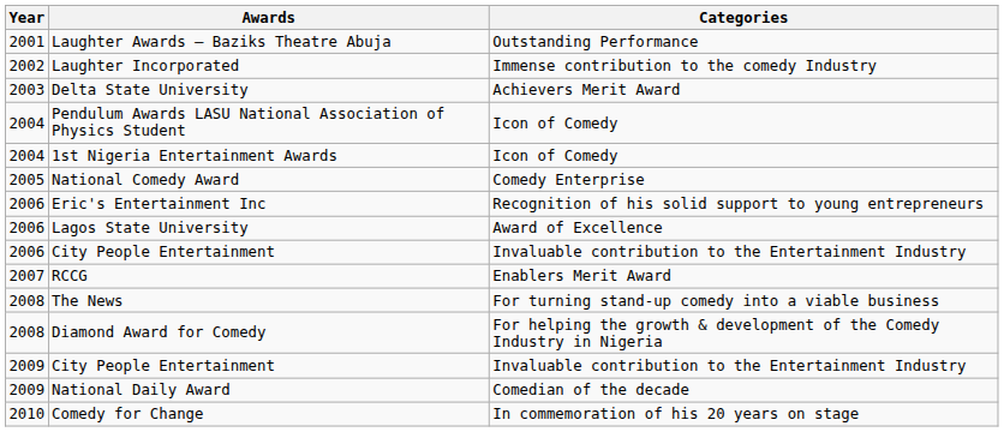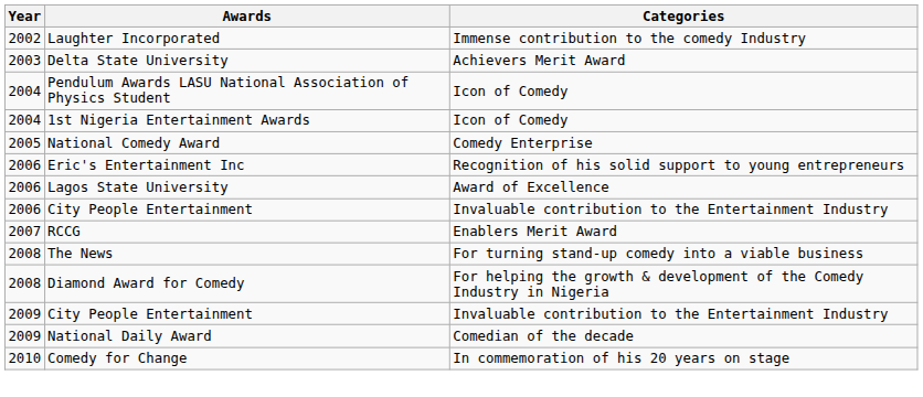 <table class="wikitable">
 <tr>
 <th>Year</th>
 <th>Awards</th>
 <th>Categories</th>
-</tr>
-<tr>
-<td>2001</td>
-<td>Laughter Awards – Baziks Theatre Abuja</td>
-<td>Outstanding Performance</td>
 </tr>
 <tr>
 <td>2002</td>
 <td>Laughter Incorporated</td>
 <td>Immense contribution to the comedy Industry</td>
 </tr>
 <tr>
 <td>2003</td>
 <td>Delta State University</td>
 <td>Achievers Merit Award</td>
 </tr>
 <tr>
 <td>2004</td>
 <td>Pendulum Awards LASU National Association of Physics Student</td>
 <td>Icon of Comedy</td>
 </tr>
 <tr>
 <td>2004</td>
 <td>1st Nigeria Entertainment Awards</td>
 <td>Icon of Comedy</td>
 </tr>
 <tr>
 <td>2005</td>
 <td>National Comedy Award</td>
 <td>Comedy Enterprise</td>
 </tr>
 <tr>
 <td>2006</td>
 <td>Eric's Entertainment Inc</td>
 <td>Recognition of his solid support to young entrepreneurs</td>
 </tr>
 <tr>
 <td>2006</td>
 <td>Lagos State University</td>
 <td>Award of Excellence</td>
 </tr>
 <tr>
 <td>2006</td>
 <td>City People Entertainment</td>
 <td>Invaluable contribution to the Entertainment Industry</td>
 </tr>
 <tr>
 <td>2007</td>
 <td>RCCG</td>
 <td>Enablers Merit Award</td>
 </tr>
 <tr>
 <td>2008</td>
 <td>The News</td>
 <td>For turning stand-up comedy into a viable business</td>
 </tr>
 <tr>
 <td>2008</td>
 <td>Diamond Award for Comedy</td>
 <td>For helping the growth & development of the Comedy Industry in Nigeria</td>
 </tr>
 <tr>
 <td>2009</td>
 <td>City People Entertainment</td>
 <td>Invaluable contribution to the Entertainment Industry</td>
 </tr>
 <tr>
 <td>2009</td>
 <td>National Daily Award</td>
 <td>Comedian of the decade</td>
 </tr>
 <tr>
 <td>2010</td>
 <td>Comedy for Change</td>
 <td>In commemoration of his 20 years on stage</td>
 </tr>
 </table>
